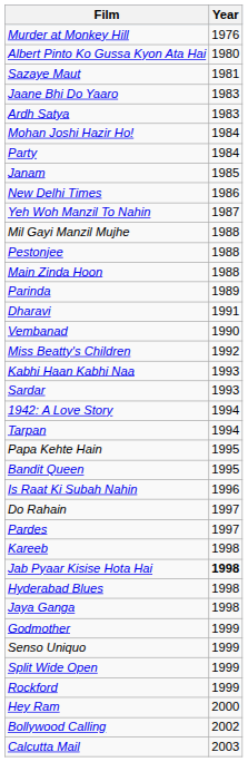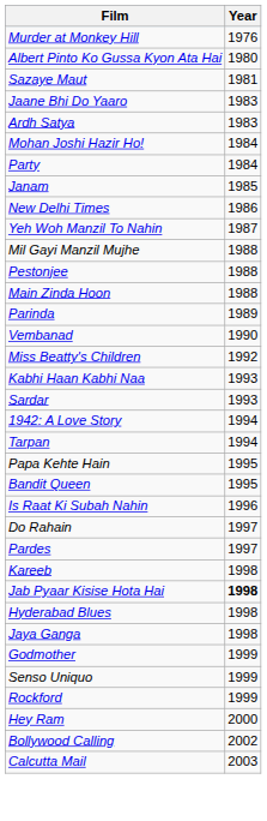 <table class="wikitable sortable">
 <tr style="background:#d1e4fd;">
 <th>Film</th>
 <th>Year</th>
 </tr>
 <tr>
 <td><em><a href='#'>Murder at Monkey Hill</a></em></td>
 <td>1976</td>
 </tr>
 <tr>
 <td><em><a href='#'>Albert Pinto Ko Gussa Kyon Ata Hai</a></em></td>
 <td>1980</td>
 </tr>
 <tr>
 <td><em><a href='#'>Sazaye Maut</a></em></td>
 <td>1981</td>
 </tr>
 <tr>
 <td><em><a href='#'>Jaane Bhi Do Yaaro</a></em></td>
 <td>1983</td>
 </tr>
 <tr>
 <td><em><a href='#'>Ardh Satya</a></em></td>
 <td>1983</td>
 </tr>
 <tr>
 <td><em><a href='#'>Mohan Joshi Hazir Ho!</a></em></td>
 <td>1984</td>
 </tr>
 <tr>
 <td><em><a href='#'>Party</a></em></td>
 <td>1984</td>
 </tr>
 <tr>
 <td><em><a href='#'>Janam</a></em></td>
 <td>1985</td>
 </tr>
 <tr>
 <td><em><a href='#'>New Delhi Times</a></em></td>
 <td>1986</td>
 </tr>
 <tr>
 <td><em><a href='#'>Yeh Woh Manzil To Nahin</a></em></td>
 <td>1987</td>
 </tr>
 <tr>
 <td><em>Mil Gayi Manzil Mujhe</em></td>
 <td>1988</td>
 </tr>
 <tr>
 <td><em><a href='#'>Pestonjee</a></em></td>
 <td>1988</td>
 </tr>
 <tr>
 <td><em><a href='#'>Main Zinda Hoon</a></em></td>
 <td>1988</td>
 </tr>
 <tr>
 <td><em><a href='#'>Parinda</a></em></td>
 <td>1989</td>
-</tr>
-<tr>
-<td><em><a href='#'>Dharavi</a></em></td>
-<td>1991</td>
 </tr>
 <tr>
 <td><em><a href='#'>Vembanad</a></em></td>
 <td>1990</td>
 </tr>
 <tr>
 <td><em><a href='#'>Miss Beatty's Children</a></em></td>
 <td>1992</td>
 </tr>
 <tr>
 <td><em><a href='#'>Kabhi Haan Kabhi Naa</a></em></td>
 <td>1993</td>
 </tr>
 <tr>
 <td><em><a href='#'>Sardar</a></em></td>
 <td>1993</td>
 </tr>
 <tr>
 <td><em><a href='#'>1942: A Love Story</a></em></td>
 <td>1994</td>
 </tr>
 <tr>
 <td><em><a href='#'>Tarpan</a></em></td>
 <td>1994</td>
 </tr>
 <tr>
 <td><em>Papa Kehte Hain</em></td>
 <td>1995</td>
 </tr>
 <tr>
 <td><em><a href='#'>Bandit Queen</a></em></td>
 <td>1995</td>
 </tr>
 <tr>
 <td><em><a href='#'>Is Raat Ki Subah Nahin</a></em></td>
 <td>1996</td>
 </tr>
 <tr>
 <td><em>Do Rahain</em></td>
 <td>1997</td>
 </tr>
 <tr>
 <td><em><a href='#'>Pardes</a></em></td>
 <td>1997</td>
 </tr>
 <tr>
 <td><em><a href='#'>Kareeb</a></em></td>
 <td>1998</td>
 </tr>
 <tr>
 <td><em><a href='#'>Jab Pyaar Kisise Hota Hai</a></em></td>
 <td><strong>1998</strong></td>
 </tr>
 <tr>
 <td><em><a href='#'>Hyderabad Blues</a></em></td>
 <td>1998</td>
 </tr>
 <tr>
 <td><em><a href='#'>Jaya Ganga</a></em></td>
 <td>1998</td>
 </tr>
 <tr>
 <td><em><a href='#'>Godmother</a></em></td>
 <td>1999</td>
 </tr>
 <tr>
 <td><em>Senso Uniquo</em></td>
 <td>1999</td>
 </tr>
 <tr>
-<td><em><a href='#'>Split Wide Open</a></em></td>
-<td>1999</td>
-</tr>
-<tr>
 <td><em><a href='#'>Rockford</a></em></td>
 <td>1999</td>
 </tr>
 <tr>
 <td><em><a href='#'>Hey Ram</a></em></td>
 <td>2000</td>
 </tr>
 <tr>
 <td><em><a href='#'>Bollywood Calling</a></em></td>
 <td>2002</td>
 </tr>
 <tr>
 <td><em><a href='#'>Calcutta Mail</a></em></td>
 <td>2003</td>
 </tr>
 </table>
